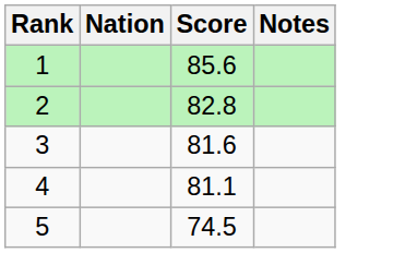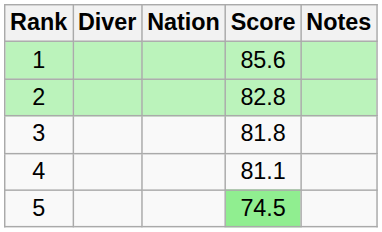 <table class="wikitable sortable" style="text-align:center">
 <tr>
 <th>Rank</th>
+<th>Diver</th>
 <th>Nation</th>
 <th>Score</th>
 <th>Notes</th>
 </tr>
 <tr style="background:#bbf3bb;">
 <td>1</td>
 <td align=left></td>
+<td align=left></td>
 <td>85.6</td>
 <td></td>
 </tr>
 <tr style="background:#bbf3bb;">
 <td>2</td>
+<td align=left></td>
 <td align=left></td>
 <td>82.8</td>
 <td></td>
 </tr>
 <tr>
 <td>3</td>
 <td align=left></td>
-<td>81.6</td>
+<td align=left></td>
+<td>81.8</td>
 <td></td>
 </tr>
 <tr>
 <td>4</td>
+<td align=left></td>
 <td align=left></td>
 <td>81.1</td>
 <td></td>
 </tr>
 <tr>
 <td>5</td>
 <td align=left></td>
-<td>74.5</td>
+<td align=left></td>
+<td style="background: lightgreen;">74.5</td>
 <td></td>
 </tr>
 </table>
